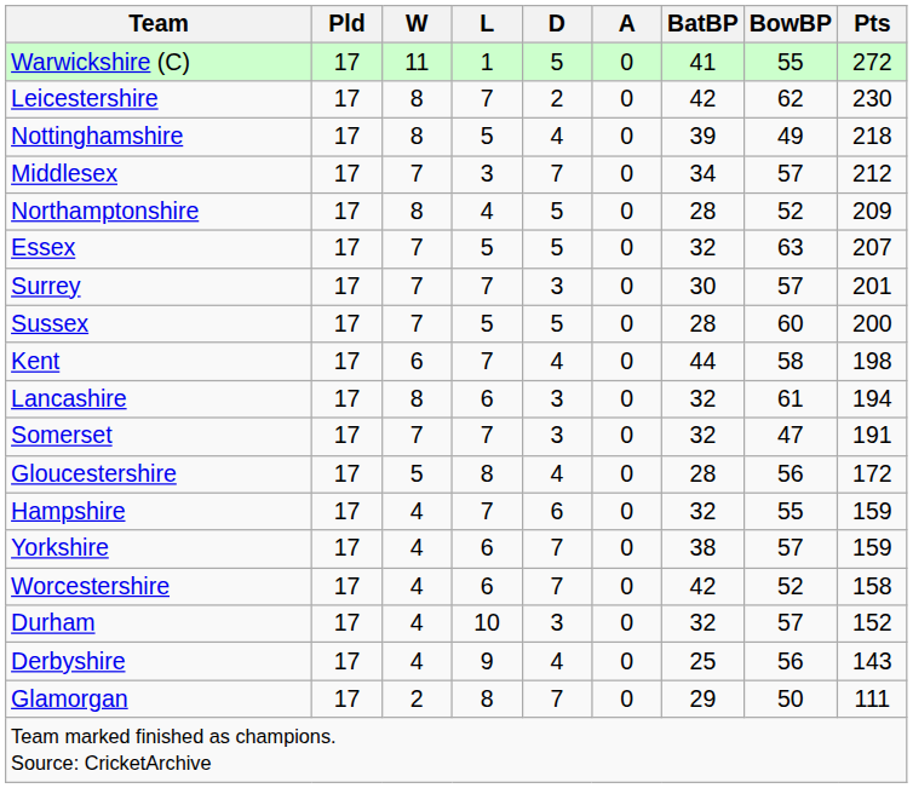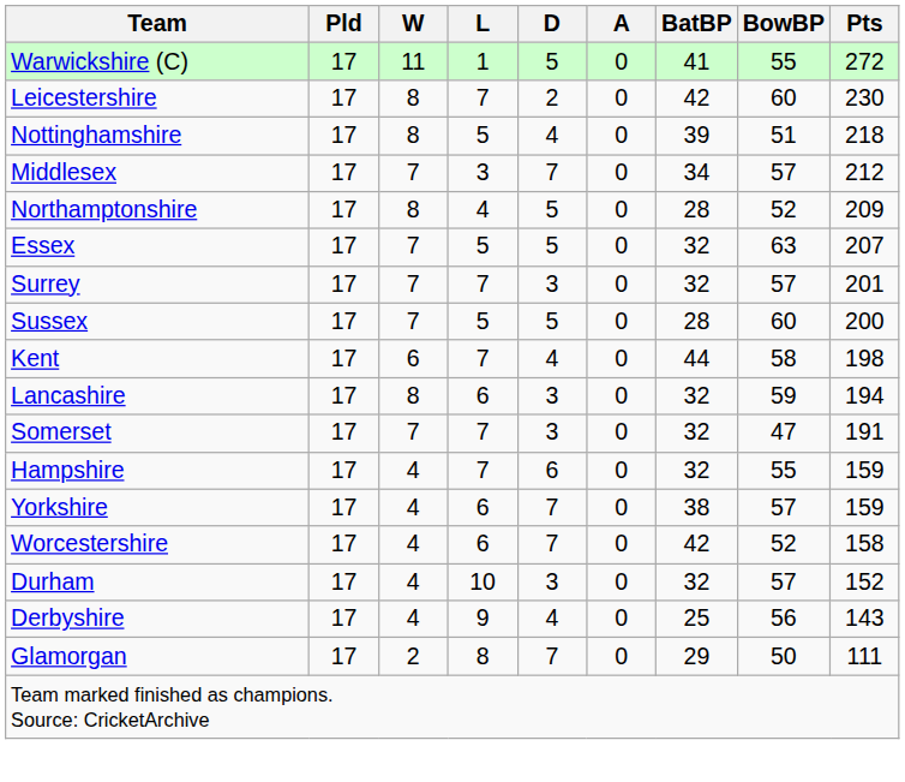 <table class="wikitable" style="text-align: center;">
 <tr>
 <th width=200>Team</th>
 <th width=40>Pld</th>
 <th width=40>W</th>
 <th width=40>L</th>
 <th width=40>D</th>
 <th width=40>A</th>
 <th width=40>BatBP</th>
 <th width=40>BowBP</th>
 <th width=40>Pts</th>
 </tr>
 <tr bgcolor="#ccffcc">
 <td align=left><a href='#'>Warwickshire</a> (C)</td>
 <td>17</td>
 <td>11</td>
 <td>1</td>
 <td>5</td>
 <td>0</td>
 <td>41</td>
 <td>55</td>
 <td>272</td>
 </tr>
 <tr>
 <td align=left><a href='#'>Leicestershire</a></td>
 <td>17</td>
 <td>8</td>
 <td>7</td>
 <td>2</td>
 <td>0</td>
 <td>42</td>
-<td>62</td>
+<td>60</td>
 <td>230</td>
 </tr>
 <tr>
 <td align=left><a href='#'>Nottinghamshire</a></td>
 <td>17</td>
 <td>8</td>
 <td>5</td>
 <td>4</td>
 <td>0</td>
 <td>39</td>
-<td>49</td>
+<td>51</td>
 <td>218</td>
 </tr>
 <tr>
 <td align=left><a href='#'>Middlesex</a></td>
 <td>17</td>
 <td>7</td>
 <td>3</td>
 <td>7</td>
 <td>0</td>
 <td>34</td>
 <td>57</td>
 <td>212</td>
 </tr>
 <tr>
 <td align=left><a href='#'>Northamptonshire</a></td>
 <td>17</td>
 <td>8</td>
 <td>4</td>
 <td>5</td>
 <td>0</td>
 <td>28</td>
 <td>52</td>
 <td>209</td>
 </tr>
 <tr>
 <td align=left><a href='#'>Essex</a></td>
 <td>17</td>
 <td>7</td>
 <td>5</td>
 <td>5</td>
 <td>0</td>
 <td>32</td>
 <td>63</td>
 <td>207</td>
 </tr>
 <tr>
 <td align=left><a href='#'>Surrey</a></td>
 <td>17</td>
 <td>7</td>
 <td>7</td>
 <td>3</td>
 <td>0</td>
-<td>30</td>
+<td>32</td>
 <td>57</td>
 <td>201</td>
 </tr>
 <tr>
 <td align=left><a href='#'>Sussex</a></td>
 <td>17</td>
 <td>7</td>
 <td>5</td>
 <td>5</td>
 <td>0</td>
 <td>28</td>
 <td>60</td>
 <td>200</td>
 </tr>
 <tr>
 <td align=left><a href='#'>Kent</a></td>
 <td>17</td>
 <td>6</td>
 <td>7</td>
 <td>4</td>
 <td>0</td>
 <td>44</td>
 <td>58</td>
 <td>198</td>
 </tr>
 <tr>
 <td align=left><a href='#'>Lancashire</a></td>
 <td>17</td>
 <td>8</td>
 <td>6</td>
 <td>3</td>
 <td>0</td>
 <td>32</td>
-<td>61</td>
+<td>59</td>
 <td>194</td>
 </tr>
 <tr>
 <td align=left><a href='#'>Somerset</a></td>
 <td>17</td>
 <td>7</td>
 <td>7</td>
 <td>3</td>
 <td>0</td>
 <td>32</td>
 <td>47</td>
 <td>191</td>
-</tr>
-<tr>
-<td align=left><a href='#'>Gloucestershire</a></td>
-<td>17</td>
-<td>5</td>
-<td>8</td>
-<td>4</td>
-<td>0</td>
-<td>28</td>
-<td>56</td>
-<td>172</td>
 </tr>
 <tr>
 <td align=left><a href='#'>Hampshire</a></td>
 <td>17</td>
 <td>4</td>
 <td>7</td>
 <td>6</td>
 <td>0</td>
 <td>32</td>
 <td>55</td>
 <td>159</td>
 </tr>
 <tr>
 <td align=left><a href='#'>Yorkshire</a></td>
 <td>17</td>
 <td>4</td>
 <td>6</td>
 <td>7</td>
 <td>0</td>
 <td>38</td>
 <td>57</td>
 <td>159</td>
 </tr>
 <tr>
 <td align=left><a href='#'>Worcestershire</a></td>
 <td>17</td>
 <td>4</td>
 <td>6</td>
 <td>7</td>
 <td>0</td>
 <td>42</td>
 <td>52</td>
 <td>158</td>
 </tr>
 <tr>
 <td align=left><a href='#'>Durham</a></td>
 <td>17</td>
 <td>4</td>
 <td>10</td>
 <td>3</td>
 <td>0</td>
 <td>32</td>
 <td>57</td>
 <td>152</td>
 </tr>
 <tr>
 <td align=left><a href='#'>Derbyshire</a></td>
 <td>17</td>
 <td>4</td>
 <td>9</td>
 <td>4</td>
 <td>0</td>
 <td>25</td>
 <td>56</td>
 <td>143</td>
 </tr>
 <tr>
 <td align=left><a href='#'>Glamorgan</a></td>
 <td>17</td>
 <td>2</td>
 <td>8</td>
 <td>7</td>
 <td>0</td>
 <td>29</td>
 <td>50</td>
 <td>111</td>
 </tr>
 <tr>
 <td colspan="9" align="left"><small>Team marked  finished as champions.<br>	Source: CricketArchive</small></td>
 </tr>
 </table>
